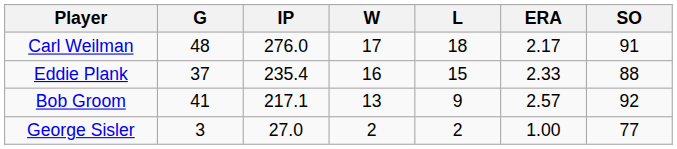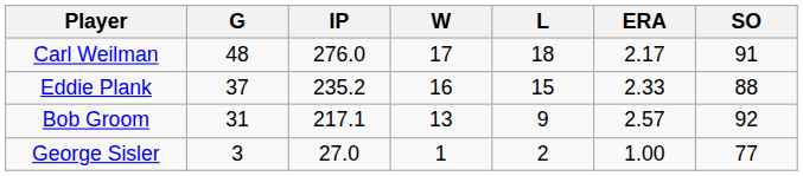 <table class="wikitable sortable">
 <tr>
 <th bgcolor="#DDDDFF" width="16%">Player</th>
 <th bgcolor="#DDDDFF" width="9%">G</th>
 <th bgcolor="#DDDDFF" width="9%">IP</th>
 <th bgcolor="#DDDDFF" width="9%">W</th>
 <th bgcolor="#DDDDFF" width="9%">L</th>
 <th bgcolor="#DDDDFF" width="9%">ERA</th>
 <th bgcolor="#DDDDFF" width="9%">SO</th>
 </tr>
 <tr align="center">
 <td><a href='#'>Carl Weilman</a></td>
 <td>48</td>
 <td>276.0</td>
 <td>17</td>
 <td>18</td>
 <td>2.17</td>
 <td>91</td>
 </tr>
 <tr align="center">
 <td><a href='#'>Eddie Plank</a></td>
 <td>37</td>
-<td>235.4</td>
+<td>235.2</td>
 <td>16</td>
 <td>15</td>
 <td>2.33</td>
 <td>88</td>
 </tr>
 <tr align="center">
 <td><a href='#'>Bob Groom</a></td>
-<td>41</td>
+<td>31</td>
 <td>217.1</td>
 <td>13</td>
 <td>9</td>
 <td>2.57</td>
 <td>92</td>
 </tr>
 <tr align="center">
 <td><a href='#'>George Sisler</a></td>
 <td>3</td>
 <td>27.0</td>
-<td>2</td>
+<td>1</td>
 <td>2</td>
 <td>1.00</td>
 <td>77</td>
 </tr>
 </table>
